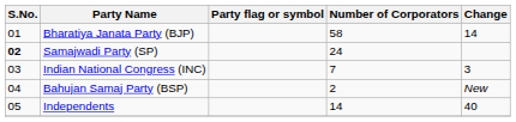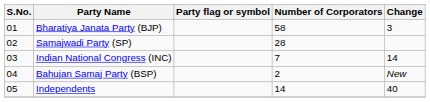 <table class="sortable wikitable">
 <tr>
 <th>S.No.</th>
 <th>Party Name</th>
 <th>Party flag or symbol</th>
 <th>Number of Corporators</th>
 <th>Change</th>
 </tr>
 <tr>
 <td>01</td>
 <td><a href='#'>Bharatiya Janata Party</a> (BJP)</td>
 <td></td>
 <td>58</td>
-<td>14</td>
+<td>3</td>
 </tr>
 <tr>
-<td><strong>02</strong></td>
+<td>02</td>
 <td><a href='#'>Samajwadi Party</a> (SP)</td>
 <td></td>
-<td>24</td>
+<td>28</td>
 <td></td>
 </tr>
 <tr>
 <td>03</td>
 <td><a href='#'>Indian National Congress</a> (INC)</td>
 <td></td>
 <td>7</td>
-<td>3</td>
+<td>14</td>
 </tr>
 <tr>
 <td>04</td>
 <td><a href='#'>Bahujan Samaj Party</a> (BSP)</td>
 <td></td>
 <td>2</td>
 <td><em>New</em></td>
 </tr>
 <tr>
 <td>05</td>
 <td><a href='#'>Independents</a></td>
 <td></td>
 <td>14</td>
 <td>40</td>
 </tr>
 <tr>
 </tr>
 </table>
